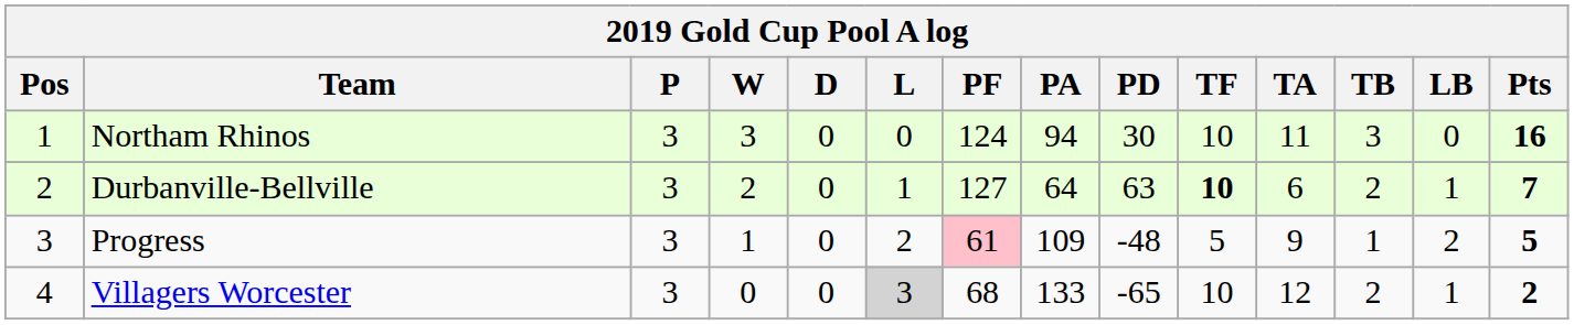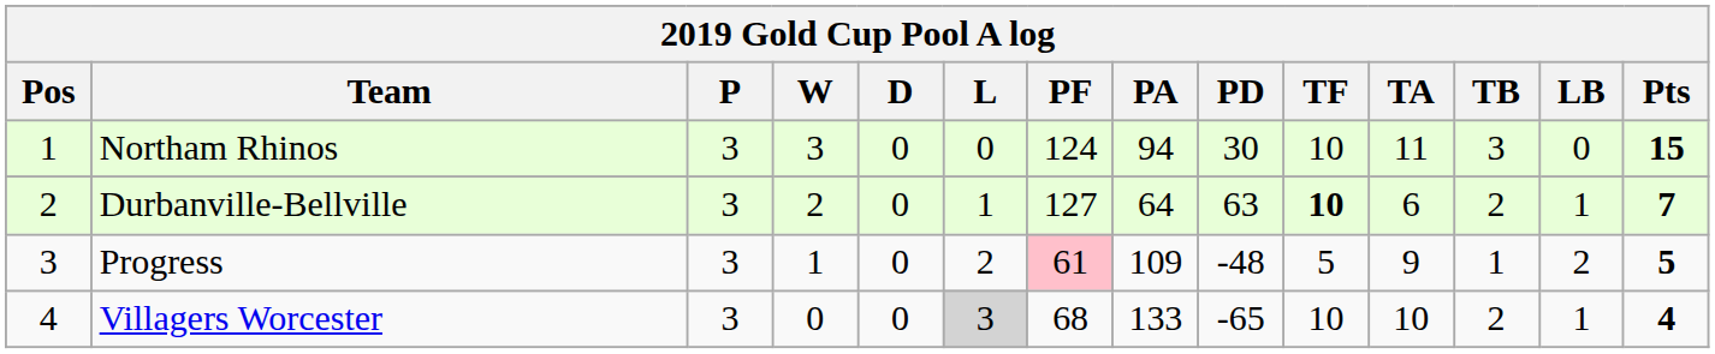 <table class="wikitable" style="text-align:center; font-size:100%; width:60%;">
 <tr>
 <th colspan="100%" cellpadding="0" cellspacing="0"><strong>2019 Gold Cup Pool A log</strong></th>
 </tr>
 <tr>
 <th style="width:5%;">Pos</th>
 <th style="width:35%;">Team</th>
 <th style="width:5%;">P</th>
 <th style="width:5%;">W</th>
 <th style="width:5%;">D</th>
 <th style="width:5%;">L</th>
 <th style="width:5%;">PF</th>
 <th style="width:5%;">PA</th>
 <th style="width:5%;">PD</th>
 <th style="width:5%;">TF</th>
 <th style="width:5%;">TA</th>
 <th style="width:5%;">TB</th>
 <th style="width:5%;">LB</th>
 <th style="width:5%;">Pts<br></th>
 </tr>
 <tr style="background:#E8FFD8;">
 <td>1</td>
 <td align=left>Northam Rhinos</td>
 <td>3</td>
 <td>3</td>
 <td>0</td>
 <td>0</td>
 <td>124</td>
 <td>94</td>
 <td>30</td>
 <td>10</td>
 <td>11</td>
 <td>3</td>
 <td>0</td>
-<td><strong>16</strong></td>
+<td><strong>15</strong></td>
 </tr>
 <tr style="background:#E8FFD8;">
 <td>2</td>
 <td align=left>Durbanville-Bellville</td>
 <td>3</td>
 <td>2</td>
 <td>0</td>
 <td>1</td>
 <td>127</td>
 <td>64</td>
 <td>63</td>
 <td><strong>10</strong></td>
 <td>6</td>
 <td>2</td>
 <td>1</td>
 <td><strong>7</strong></td>
 </tr>
 <tr>
 <td>3</td>
 <td align=left>Progress</td>
 <td>3</td>
 <td>1</td>
 <td>0</td>
 <td>2</td>
 <td style="background: pink;">61</td>
 <td>109</td>
 <td>-48</td>
 <td>5</td>
 <td>9</td>
 <td>1</td>
 <td>2</td>
 <td><strong>5</strong></td>
 </tr>
 <tr>
 <td>4</td>
 <td align=left><a href='#'>Villagers Worcester</a></td>
 <td>3</td>
 <td>0</td>
 <td>0</td>
 <td style="background: lightgrey;">3</td>
 <td>68</td>
 <td>133</td>
 <td>-65</td>
 <td>10</td>
-<td>12</td>
+<td>10</td>
 <td>2</td>
 <td>1</td>
-<td><strong>2</strong></td>
+<td><strong>4</strong></td>
 </tr>
 </table>
